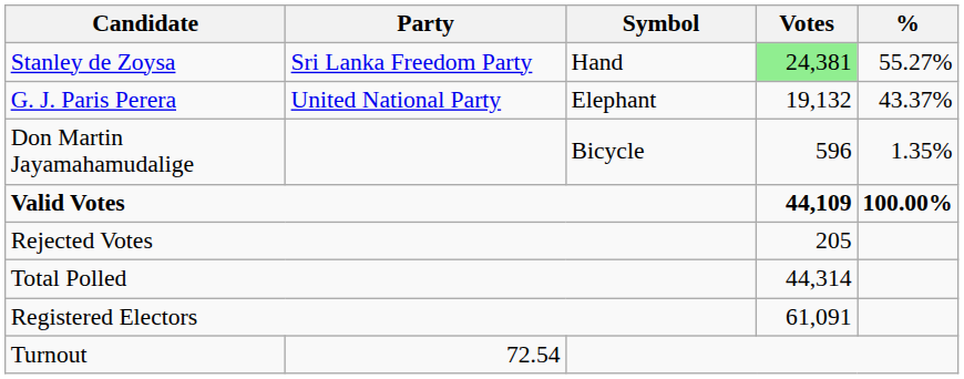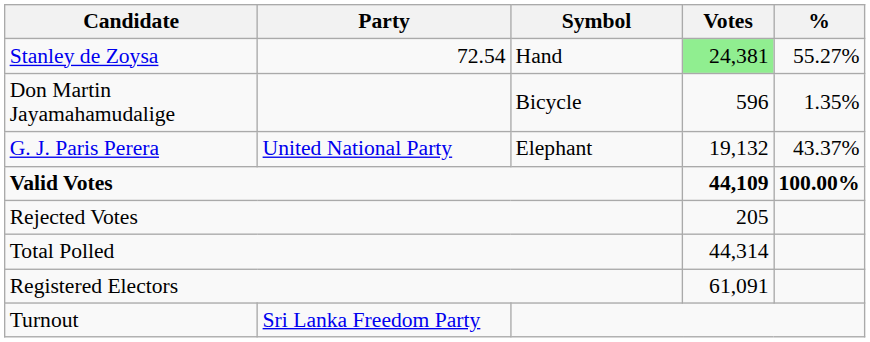 <table class="wikitable" border="1" style="text-align:right;">
 <tr>
 <th align=left width="180">Candidate</th>
 <th align=left width="180">Party</th>
 <th align=left width="120">Symbol</th>
 <th align=left width="60">Votes</th>
 <th align=left width="60">%</th>
 </tr>
 <tr>
 <td align=left><a href='#'>Stanley de Zoysa</a></td>
-<td align=left><a href='#'>Sri Lanka Freedom Party</a></td>
+<td>72.54</td>
 <td align=left>Hand</td>
 <td style="background: lightgreen;">24,381</td>
 <td>55.27%</td>
+</tr>
+<tr>
+<td align=left>Don Martin Jayamahamudalige</td>
+<td></td>
+<td align=left>Bicycle</td>
+<td>596</td>
+<td>1.35%</td>
 </tr>
 <tr>
 <td align=left><a href='#'>G. J. Paris Perera</a></td>
 <td align=left><a href='#'>United National Party</a></td>
 <td align=left>Elephant</td>
 <td>19,132</td>
 <td>43.37%</td>
-</tr>
-<tr>
-<td align=left>Don Martin Jayamahamudalige</td>
-<td></td>
-<td align=left>Bicycle</td>
-<td>596</td>
-<td>1.35%</td>
 </tr>
 <tr>
 <td align=left colspan=3><strong>Valid Votes</strong></td>
 <td><strong>44,109</strong></td>
 <td><strong>100.00%</strong></td>
 </tr>
 <tr>
 <td align=left colspan=3>Rejected Votes</td>
 <td>205</td>
 <td></td>
 </tr>
 <tr>
 <td align=left colspan=3>Total Polled</td>
 <td>44,314</td>
 <td></td>
 </tr>
 <tr>
 <td align=left colspan=3>Registered Electors</td>
 <td>61,091</td>
 <td></td>
 </tr>
 <tr>
 <td align=left colspan=>Turnout</td>
-<td>72.54</td>
+<td align=left><a href='#'>Sri Lanka Freedom Party</a></td>
 </tr>
 </table>
